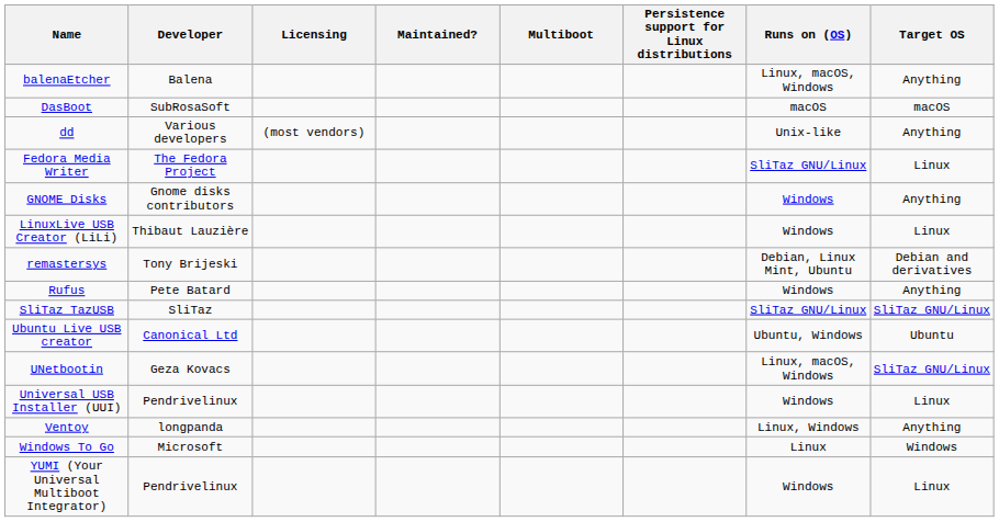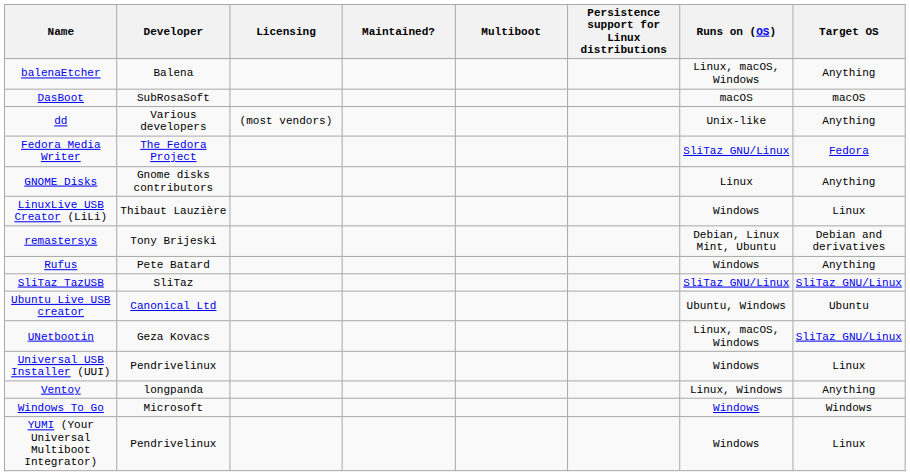 <table class="wikitable sortable" style="width: 100%; text-align: center; font-size: smaller; table-layout:fixed">
 <tr>
 <th scope=col>Name</th>
 <th scope=col>Developer</th>
 <th scope=col>Licensing</th>
 <th scope=col>Maintained?</th>
 <th scope=col>Multiboot</th>
 <th scope=col>Persistence support for Linux distributions</th>
 <th scope=col>Runs on (<a href='#'>OS</a>)</th>
 <th scope=col>Target OS</th>
 </tr>
 <tr>
 <td><a href='#'>balenaEtcher</a></td>
 <td>Balena</td>
 <td></td>
 <td></td>
 <td></td>
 <td></td>
 <td>Linux, macOS, Windows</td>
 <td>Anything</td>
 </tr>
 <tr>
 <td><a href='#'>DasBoot</a></td>
 <td>SubRosaSoft</td>
 <td></td>
 <td></td>
 <td></td>
 <td></td>
 <td>macOS</td>
 <td>macOS</td>
 </tr>
 <tr>
 <td><a href='#'>dd</a></td>
 <td>Various developers</td>
 <td> (most vendors)</td>
 <td></td>
 <td></td>
 <td></td>
 <td>Unix-like</td>
 <td>Anything</td>
 </tr>
 <tr>
 <td><a href='#'>Fedora Media Writer</a></td>
 <td><a href='#'>The Fedora Project</a></td>
 <td></td>
 <td></td>
 <td></td>
 <td></td>
 <td><a href='#'>SliTaz GNU/Linux</a></td>
-<td>Linux</td>
+<td><a href='#'>Fedora</a></td>
 </tr>
 <tr>
 <td><a href='#'>GNOME Disks</a></td>
 <td>Gnome disks contributors</td>
 <td></td>
 <td></td>
 <td></td>
 <td></td>
-<td><a href='#'>Windows</a></td>
+<td>Linux</td>
 <td>Anything</td>
 </tr>
 <tr>
 <td><a href='#'>LinuxLive USB Creator</a> (LiLi)</td>
 <td>Thibaut Lauzière</td>
 <td></td>
 <td></td>
 <td></td>
 <td></td>
 <td>Windows</td>
 <td>Linux</td>
 </tr>
 <tr>
 <td><a href='#'>remastersys</a></td>
 <td>Tony Brijeski</td>
 <td></td>
 <td></td>
 <td></td>
 <td></td>
 <td>Debian, Linux Mint, Ubuntu</td>
 <td>Debian and derivatives</td>
 </tr>
 <tr>
 <td><a href='#'>Rufus</a></td>
 <td>Pete Batard</td>
 <td></td>
 <td></td>
 <td></td>
 <td></td>
 <td>Windows</td>
 <td>Anything</td>
 </tr>
 <tr>
 <td><a href='#'>SliTaz TazUSB</a></td>
 <td>SliTaz</td>
 <td></td>
 <td></td>
 <td></td>
 <td></td>
 <td><a href='#'>SliTaz GNU/Linux</a></td>
 <td><a href='#'>SliTaz GNU/Linux</a></td>
 </tr>
 <tr>
 <td><a href='#'>Ubuntu Live USB creator</a></td>
 <td><a href='#'>Canonical Ltd</a></td>
 <td></td>
 <td></td>
 <td></td>
 <td></td>
 <td>Ubuntu, Windows</td>
 <td>Ubuntu</td>
 </tr>
 <tr>
 <td><a href='#'>UNetbootin</a></td>
 <td>Geza Kovacs</td>
 <td></td>
 <td></td>
 <td></td>
 <td></td>
 <td>Linux, macOS, Windows</td>
 <td><a href='#'>SliTaz GNU/Linux</a></td>
 </tr>
 <tr>
 <td><a href='#'>Universal USB Installer</a> (UUI)</td>
 <td>Pendrivelinux</td>
 <td></td>
 <td></td>
 <td></td>
 <td></td>
 <td>Windows</td>
 <td>Linux</td>
 </tr>
 <tr>
 <td><a href='#'>Ventoy</a></td>
 <td>longpanda</td>
 <td></td>
 <td></td>
 <td></td>
 <td></td>
 <td>Linux, Windows</td>
 <td>Anything</td>
 </tr>
 <tr>
 <td><a href='#'>Windows To Go</a></td>
 <td>Microsoft</td>
 <td></td>
 <td></td>
 <td></td>
 <td></td>
-<td>Linux</td>
+<td><a href='#'>Windows</a></td>
 <td>Windows</td>
 </tr>
 <tr>
 <td><a href='#'>YUMI</a> (Your Universal Multiboot Integrator)</td>
 <td>Pendrivelinux</td>
 <td></td>
 <td></td>
 <td></td>
 <td></td>
 <td>Windows</td>
 <td>Linux</td>
 </tr>
 </table>
